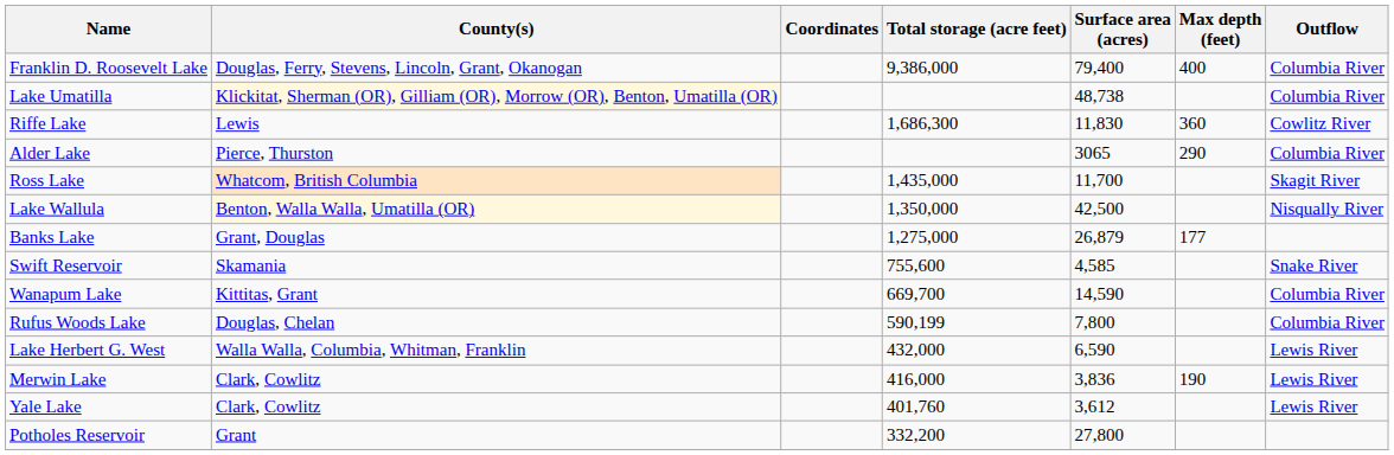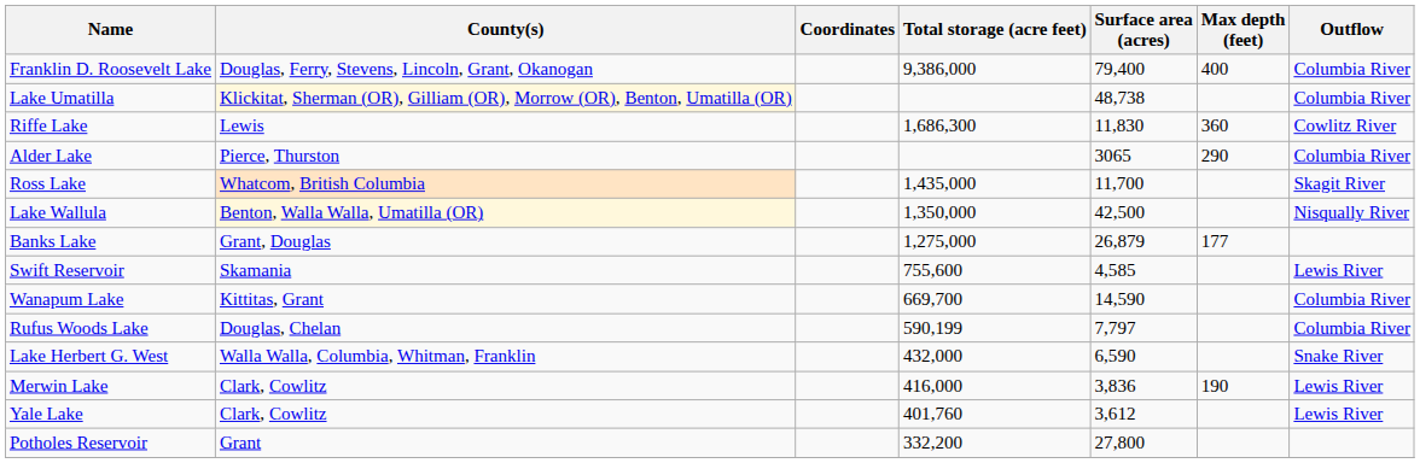 <table class="wikitable sortable" border="1">
 <tr>
 <th>Name</th>
 <th>County(s)</th>
 <th>Coordinates</th>
 <th data-sort-type="number">Total storage (acre feet)</th>
 <th data-sort-type="number">Surface area<br> (acres)</th>
 <th data-sort-type="number">Max depth<br> (feet)</th>
 <th>Outflow</th>
 </tr>
 <tr>
 <td><a href='#'>Franklin D. Roosevelt Lake</a></td>
 <td><a href='#'>Douglas</a>, <a href='#'>Ferry</a>, <a href='#'>Stevens</a>, <a href='#'>Lincoln</a>, <a href='#'>Grant</a>, <a href='#'>Okanogan</a></td>
 <td></td>
 <td>9,386,000 </td>
 <td>79,400 </td>
 <td>400</td>
 <td><a href='#'>Columbia River</a></td>
 </tr>
 <tr>
 <td><a href='#'>Lake Umatilla</a></td>
 <td bgcolor="#FFF8DC"><a href='#'>Klickitat</a>, <a href='#'>Sherman (OR)</a>, <a href='#'>Gilliam (OR)</a>, <a href='#'>Morrow (OR)</a>, <a href='#'>Benton</a>, <a href='#'>Umatilla (OR)</a></td>
 <td></td>
 <td></td>
 <td>48,738</td>
 <td></td>
 <td><a href='#'>Columbia River</a></td>
 </tr>
 <tr>
 <td><a href='#'>Riffe Lake</a></td>
 <td><a href='#'>Lewis</a></td>
 <td></td>
 <td>1,686,300 </td>
 <td>11,830</td>
 <td>360</td>
 <td><a href='#'>Cowlitz River</a></td>
 </tr>
 <tr>
 <td><a href='#'>Alder Lake</a></td>
 <td><a href='#'>Pierce</a>, <a href='#'>Thurston</a></td>
 <td></td>
 <td></td>
 <td>3065</td>
 <td>290</td>
 <td><a href='#'>Columbia River</a></td>
 </tr>
 <tr>
 <td><a href='#'>Ross Lake</a></td>
 <td bgcolor="#FFE4C4"><a href='#'>Whatcom</a>, <a href='#'>British Columbia</a></td>
 <td></td>
 <td>1,435,000</td>
 <td>11,700</td>
 <td></td>
 <td><a href='#'>Skagit River</a></td>
 </tr>
 <tr>
 <td><a href='#'>Lake Wallula</a></td>
 <td bgcolor="#FFF8DC"><a href='#'>Benton</a>, <a href='#'>Walla Walla</a>, <a href='#'>Umatilla (OR)</a></td>
 <td></td>
 <td>1,350,000 </td>
 <td>42,500 </td>
 <td></td>
 <td><a href='#'>Nisqually River</a></td>
 </tr>
 <tr>
 <td><a href='#'>Banks Lake</a></td>
 <td><a href='#'>Grant</a>, <a href='#'>Douglas</a></td>
 <td></td>
 <td>1,275,000 </td>
 <td>26,879 </td>
 <td>177 </td>
 <td></td>
 </tr>
 <tr>
 <td><a href='#'>Swift Reservoir</a></td>
 <td><a href='#'>Skamania</a></td>
 <td></td>
 <td>755,600 </td>
 <td>4,585 </td>
 <td></td>
-<td><a href='#'>Snake River</a></td>
+<td><a href='#'>Lewis River</a></td>
 </tr>
 <tr>
 <td><a href='#'>Wanapum Lake</a></td>
 <td><a href='#'>Kittitas</a>, <a href='#'>Grant</a></td>
 <td></td>
 <td>669,700 </td>
 <td>14,590 </td>
 <td></td>
 <td><a href='#'>Columbia River</a></td>
 </tr>
 <tr>
 <td><a href='#'>Rufus Woods Lake</a></td>
 <td><a href='#'>Douglas</a>, <a href='#'>Chelan</a></td>
 <td></td>
 <td>590,199 </td>
-<td>7,800 </td>
+<td>7,797 </td>
 <td></td>
 <td><a href='#'>Columbia River</a></td>
 </tr>
 <tr>
 <td><a href='#'>Lake Herbert G. West</a></td>
 <td><a href='#'>Walla Walla</a>, <a href='#'>Columbia</a>, <a href='#'>Whitman</a>, <a href='#'>Franklin</a></td>
 <td></td>
 <td>432,000</td>
 <td>6,590 </td>
 <td></td>
-<td><a href='#'>Lewis River</a></td>
+<td><a href='#'>Snake River</a></td>
 </tr>
 <tr>
 <td><a href='#'>Merwin Lake</a></td>
 <td><a href='#'>Clark</a>, <a href='#'>Cowlitz</a></td>
 <td></td>
 <td>416,000 </td>
 <td>3,836 </td>
 <td>190</td>
 <td><a href='#'>Lewis River</a></td>
 </tr>
 <tr>
 <td><a href='#'>Yale Lake</a></td>
 <td><a href='#'>Clark</a>, <a href='#'>Cowlitz</a></td>
 <td></td>
 <td>401,760 </td>
 <td>3,612</td>
 <td></td>
 <td><a href='#'>Lewis River</a></td>
 </tr>
 <tr>
 <td><a href='#'>Potholes Reservoir</a></td>
 <td><a href='#'>Grant</a></td>
 <td></td>
 <td>332,200 </td>
 <td>27,800 </td>
 <td></td>
 <td></td>
 </tr>
 <tr>
 </tr>
 </table>
